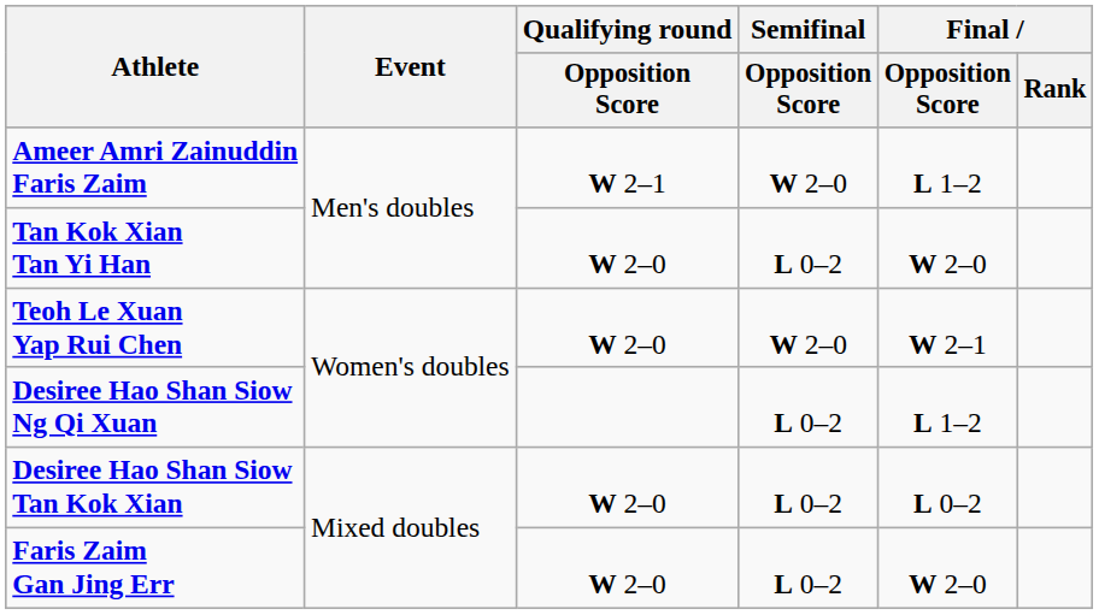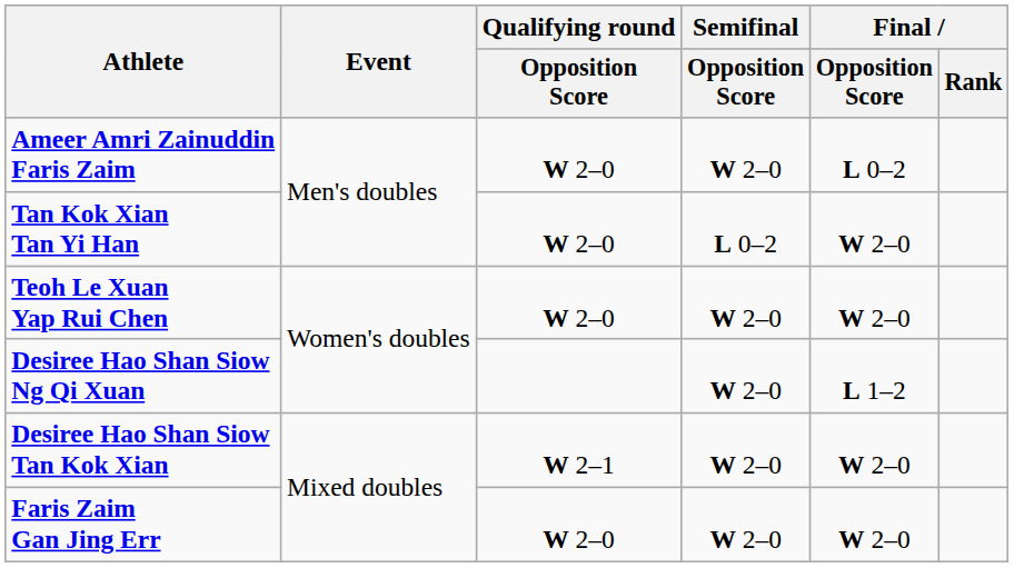 <table class=wikitable style=font-size:90%;text-align:center>
 <tr>
 <th rowspan=2>Athlete</th>
 <th rowspan=2>Event</th>
 <th>Qualifying round</th>
 <th>Semifinal</th>
 <th colspan=2>Final / </th>
 </tr>
 <tr style=font-size:95%>
 <th>Opposition<br>Score</th>
 <th>Opposition<br>Score</th>
 <th>Opposition<br>Score</th>
 <th>Rank</th>
 </tr>
 <tr>
 <td align=left><strong><a href='#'>Ameer Amri Zainuddin</a><br><a href='#'>Faris Zaim</a></strong></td>
 <td align=left rowspan=2>Men's doubles</td>
-<td><br><strong>W</strong> 2–1</td>
 <td><br><strong>W</strong> 2–0</td>
-<td><br><strong>L</strong> 1–2</td>
+<td><br><strong>W</strong> 2–0</td>
+<td><br><strong>L</strong> 0–2</td>
 <td></td>
 </tr>
 <tr>
 <td align=left><strong><a href='#'>Tan Kok Xian</a><br><a href='#'>Tan Yi Han</a></strong></td>
 <td><br><strong>W</strong> 2–0</td>
 <td><br><strong>L</strong> 0–2</td>
 <td><br><strong>W</strong> 2–0</td>
 <td></td>
 </tr>
 <tr>
 <td align=left><strong><a href='#'>Teoh Le Xuan</a><br><a href='#'>Yap Rui Chen</a></strong></td>
 <td align=left rowspan=2>Women's doubles</td>
 <td><br><strong>W</strong> 2–0</td>
 <td><br><strong>W</strong> 2–0</td>
-<td><br><strong>W</strong> 2–1</td>
+<td><br><strong>W</strong> 2–0</td>
 <td></td>
 </tr>
 <tr>
 <td align=left><strong><a href='#'>Desiree Hao Shan Siow</a><br><a href='#'>Ng Qi Xuan</a></strong></td>
 <td></td>
-<td><br><strong>L</strong> 0–2</td>
+<td><br><strong>W</strong> 2–0</td>
 <td><br><strong>L</strong> 1–2</td>
 <td></td>
 </tr>
 <tr>
 <td align=left><strong><a href='#'>Desiree Hao Shan Siow</a><br><a href='#'>Tan Kok Xian</a></strong></td>
 <td align=left rowspan=2>Mixed doubles</td>
+<td><br><strong>W</strong> 2–1</td>
 <td><br><strong>W</strong> 2–0</td>
-<td><br><strong>L</strong> 0–2</td>
-<td><br><strong>L</strong> 0–2</td>
+<td><br><strong>W</strong> 2–0</td>
 <td></td>
 </tr>
 <tr>
 <td align=left><strong><a href='#'>Faris Zaim</a><br><a href='#'>Gan Jing Err</a></strong></td>
 <td><br><strong>W</strong> 2–0</td>
-<td><br><strong>L</strong> 0–2</td>
+<td><br><strong>W</strong> 2–0</td>
 <td><br><strong>W</strong> 2–0</td>
 <td></td>
 </tr>
 </table>
